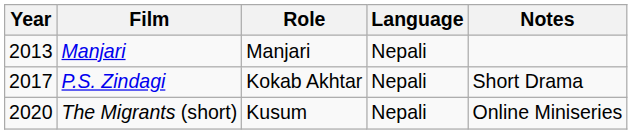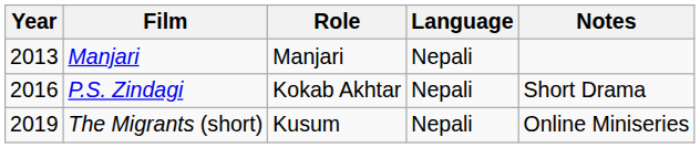 <table class="wikitable sortable">
 <tr>
 <th>Year</th>
 <th>Film</th>
 <th>Role</th>
 <th>Language</th>
 <th>Notes</th>
 </tr>
 <tr>
 <td>2013</td>
 <td><em><a href='#'>Manjari</a></em></td>
 <td>Manjari</td>
 <td>Nepali</td>
 <td></td>
 </tr>
 <tr>
-<td>2017</td>
+<td>2016</td>
 <td><em><a href='#'>P.S. Zindagi</a></em></td>
 <td>Kokab Akhtar</td>
 <td>Nepali</td>
 <td>Short Drama</td>
 </tr>
 <tr>
-<td>2020</td>
+<td>2019</td>
 <td><em>The Migrants</em> (short)</td>
 <td>Kusum</td>
 <td>Nepali</td>
 <td>Online Miniseries</td>
 </tr>
 </table>
